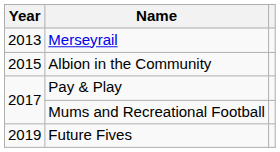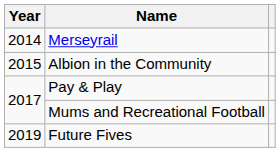 <table class="wikitable sortable">
 <tr>
 <th scope=col>Year</th>
 <th scope=col>Name</th>
 <th scope=col class=unsortable></th>
 </tr>
 <tr>
-<td align="center">2013</td>
+<td align="center">2014</td>
 <td><a href='#'>Merseyrail</a></td>
 <td align="center"></td>
 </tr>
 <tr>
 <td align="center">2015</td>
 <td>Albion in the Community</td>
 <td align="center"></td>
 </tr>
 <tr>
 <td rowspan="2"; align="center">2017</td>
 <td>Pay & Play</td>
 <td align="center"></td>
 </tr>
 <tr>
 <td>Mums and Recreational Football</td>
 <td align="center"></td>
 </tr>
 <tr>
 <td align="center">2019</td>
 <td>Future Fives</td>
 <td align="center"></td>
 </tr>
 </table>
